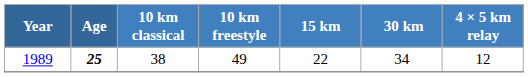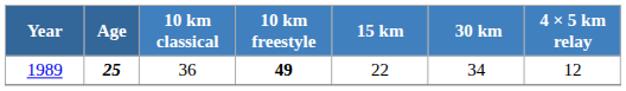 <table class="wikitable" style="font-size:95%; text-align:center; border:grey solid 1px; border-collapse:collapse; background:#ffffff;">
 <tr>
 <th style="background-color:#369; color:white; width:60px;"> Year </th>
 <th style="background-color:#369; color:white; width:40px;"> Age </th>
 <th style="background-color:#4180be; color:white; width:75px;"> 10 km <br> classical </th>
 <th style="background-color:#4180be; color:white; width:75px;"> 10 km <br> freestyle </th>
 <th style="background-color:#4180be; color:white; width:75px;"> 15 km </th>
 <th style="background-color:#4180be; color:white; width:75px;"> 30 km</th>
 <th style="background-color:#4180be; color:white; width:75px;"> 4 × 5 km <br> relay </th>
 </tr>
 <tr>
 <td><a href='#'>1989</a></td>
 <td><strong><em>25</em></strong></td>
-<td>38</td>
-<td>49</td>
+<td>36</td>
+<td><strong>49</strong></td>
 <td>22</td>
 <td>34</td>
 <td>12</td>
 </tr>
 <tr>
 </tr>
 </table>
